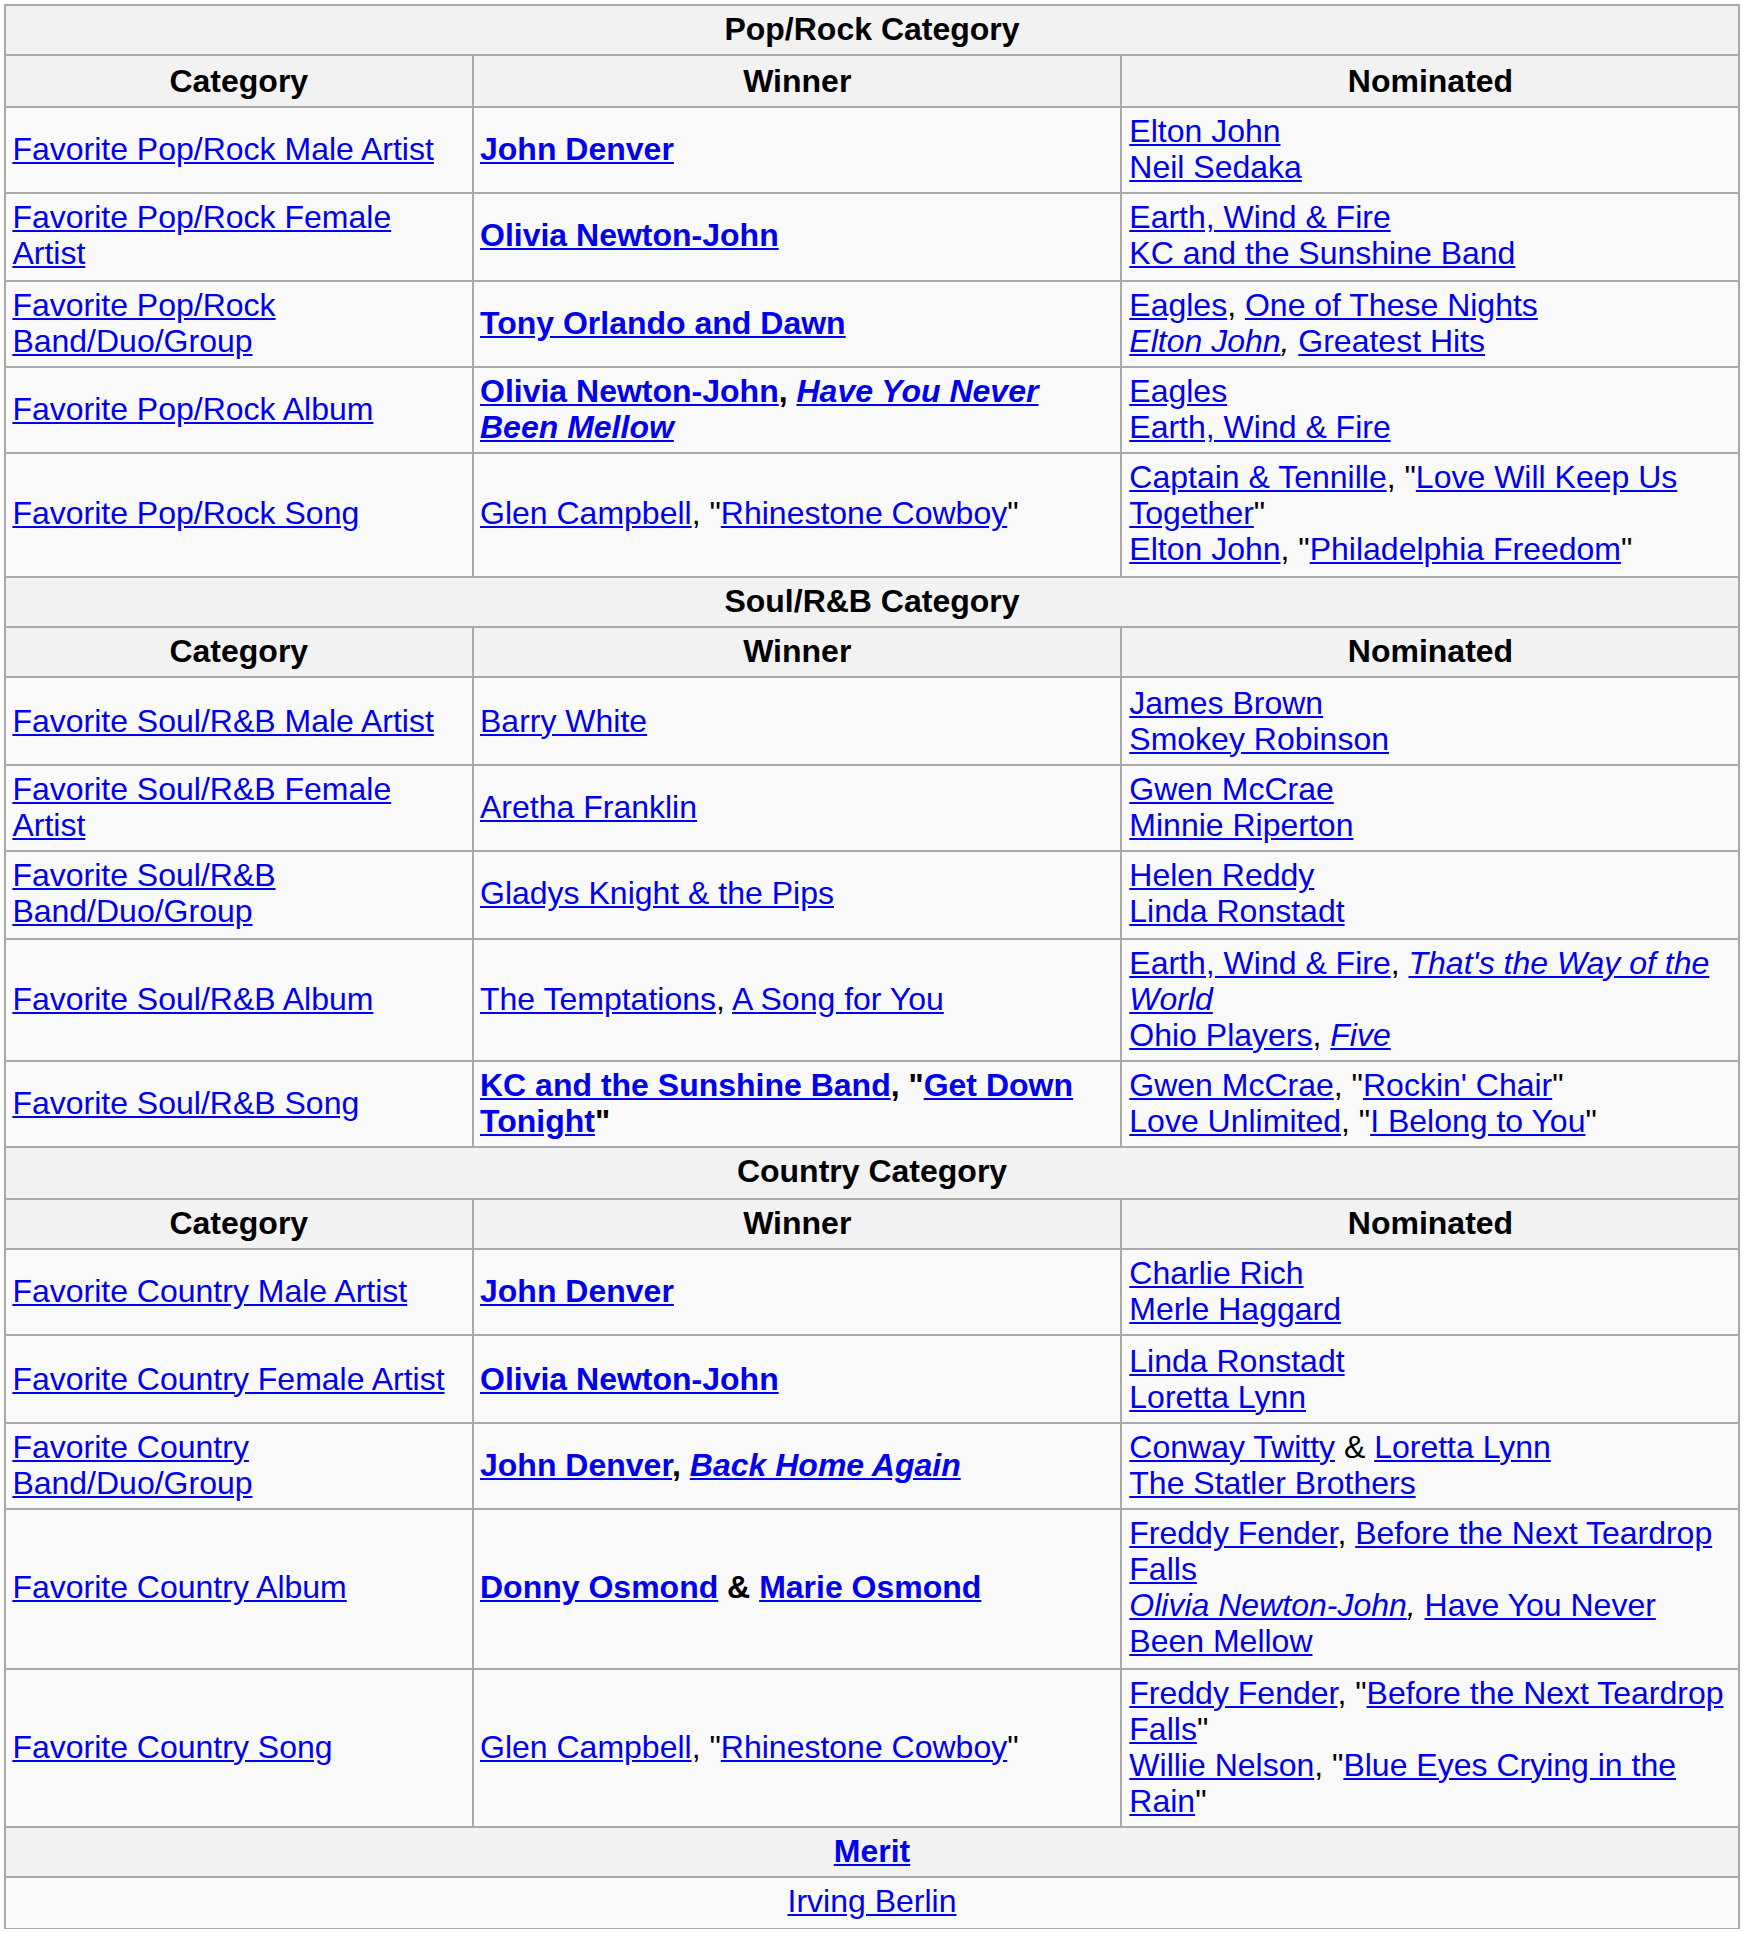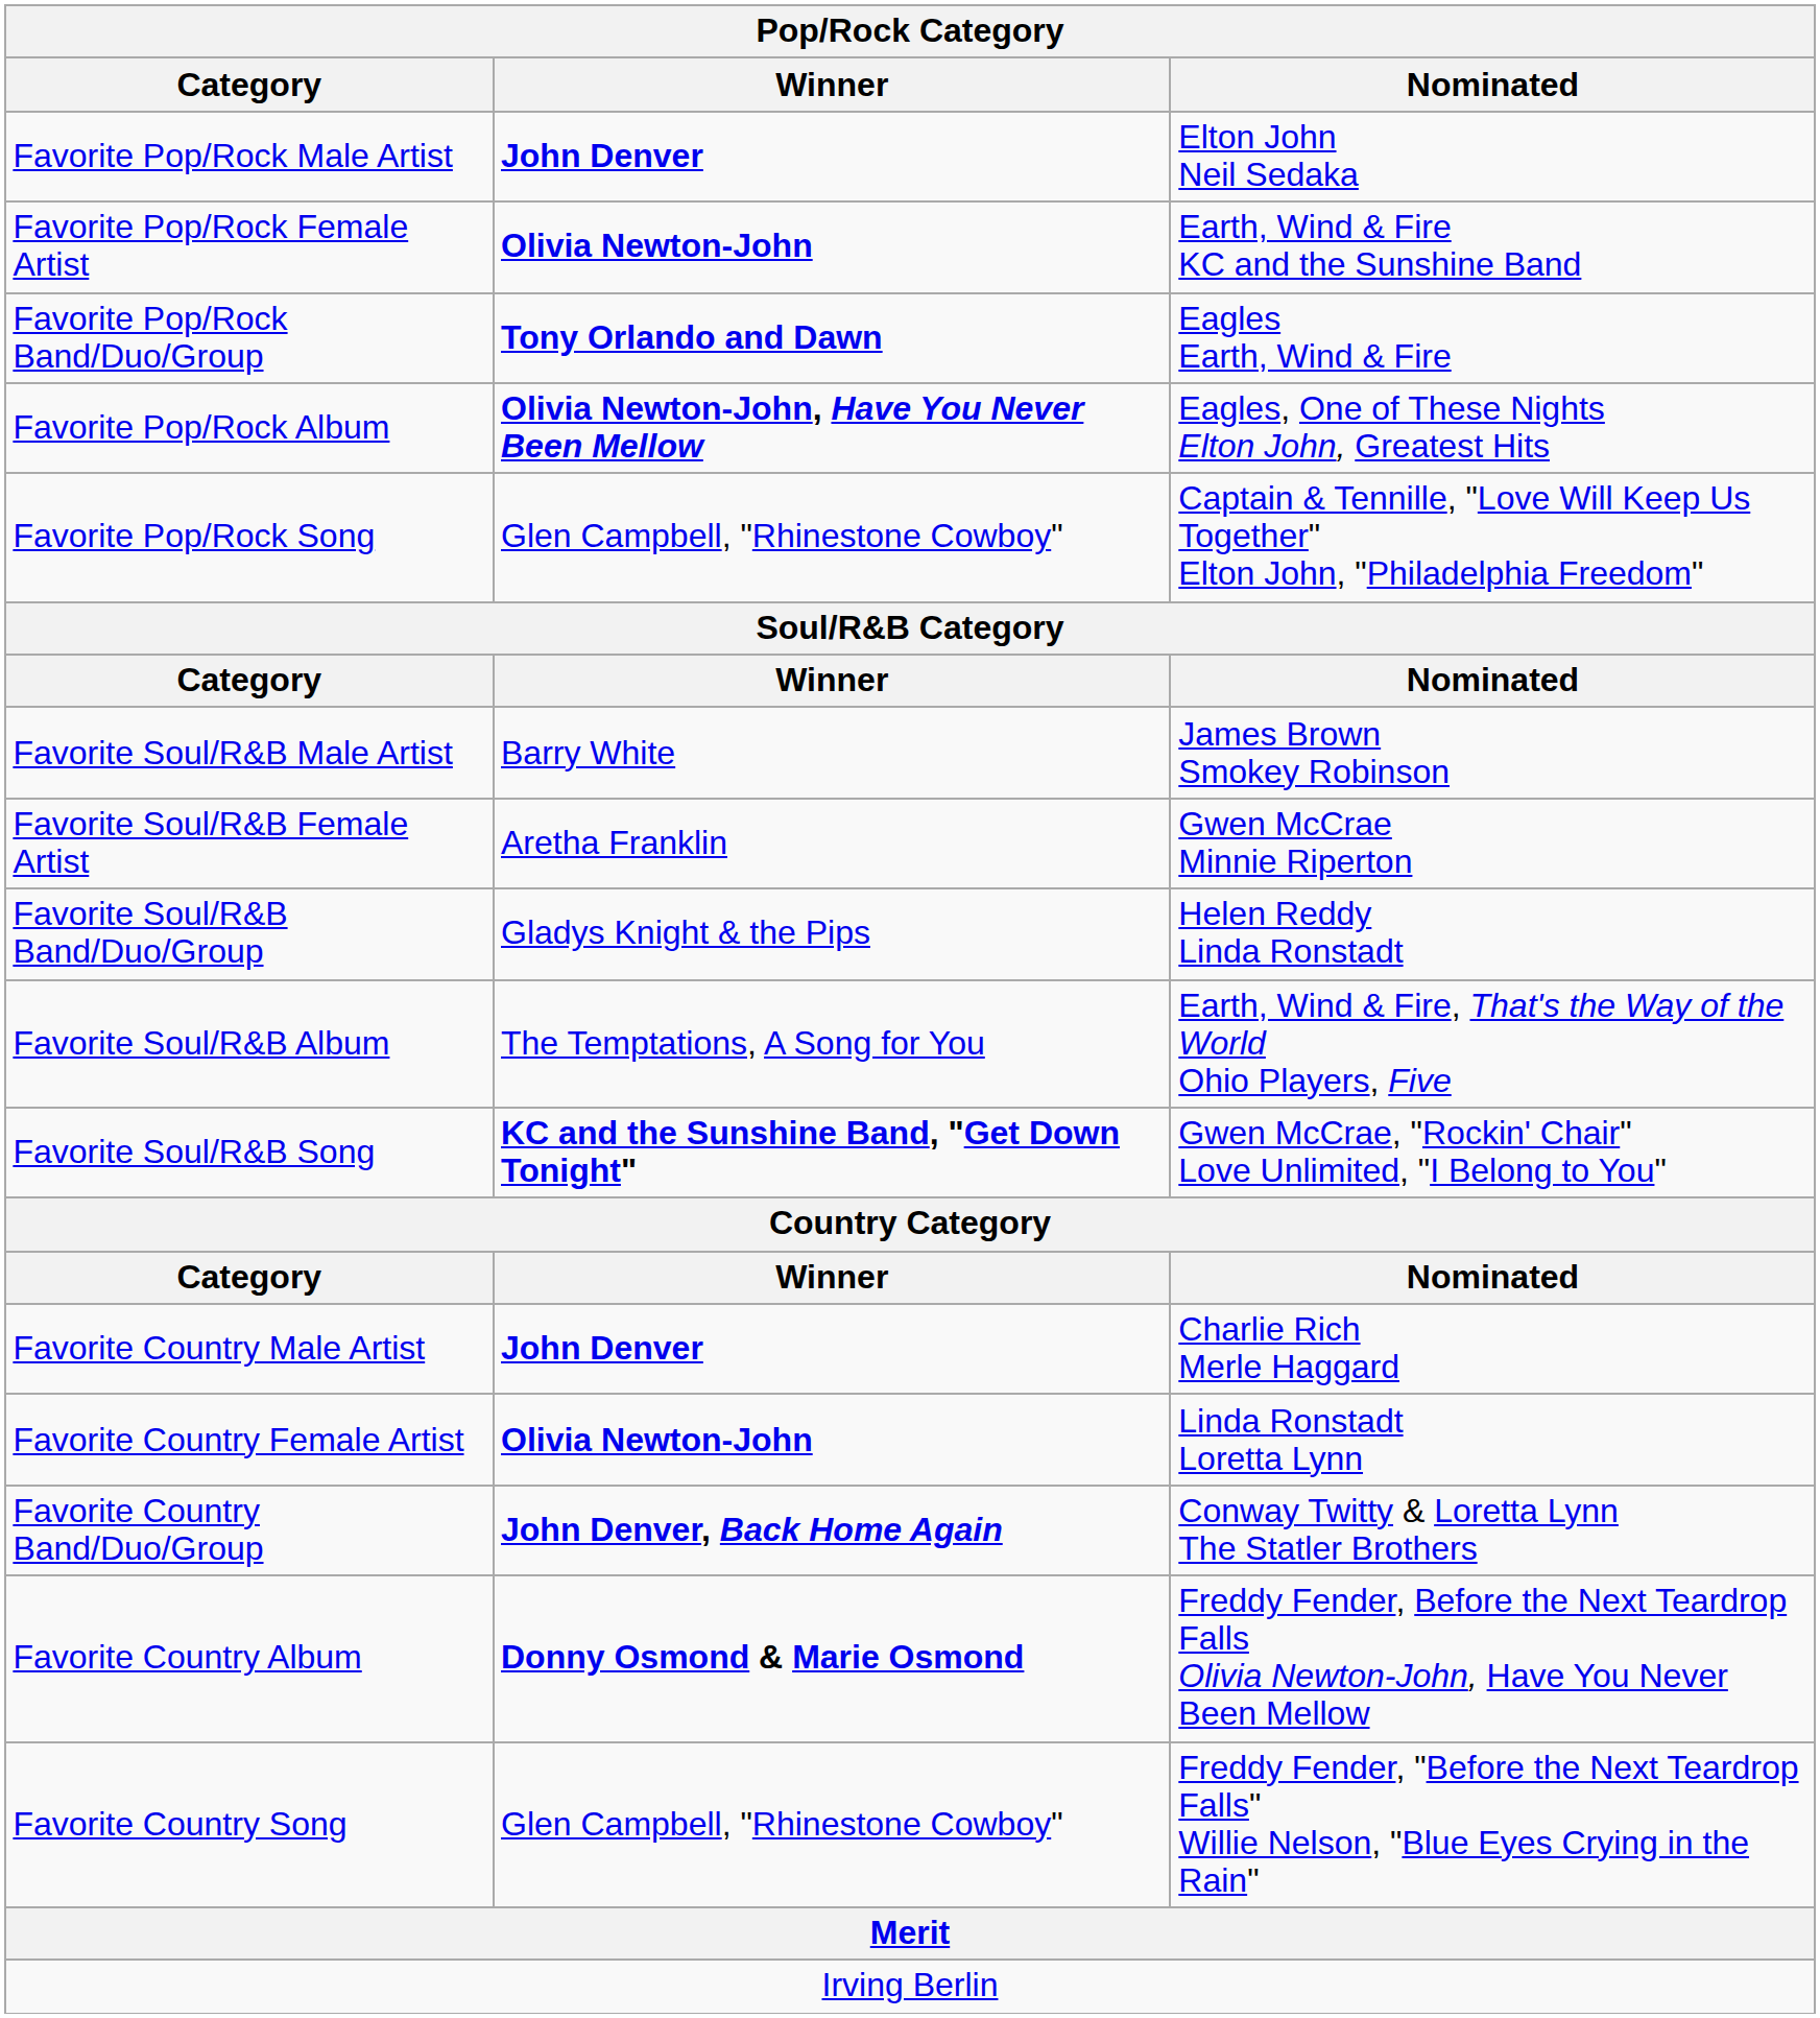 <table class="wikitable">
 <tr>
 <th colspan="3">Pop/Rock Category</th>
 </tr>
 <tr>
 <th>Category</th>
 <th>Winner</th>
 <th>Nominated</th>
 </tr>
 <tr>
 <td><a href='#'>Favorite Pop/Rock Male Artist</a></td>
 <td><strong><a href='#'>John Denver</a></strong></td>
 <td><a href='#'>Elton John</a><br><a href='#'>Neil Sedaka</a></td>
 </tr>
 <tr>
 <td><a href='#'>Favorite Pop/Rock Female Artist</a></td>
 <td><strong><a href='#'>Olivia Newton-John</a></strong></td>
 <td><a href='#'>Earth, Wind & Fire</a><br><a href='#'>KC and the Sunshine Band</a></td>
 </tr>
 <tr>
 <td><a href='#'>Favorite Pop/Rock Band/Duo/Group</a></td>
 <td><strong><a href='#'>Tony Orlando and Dawn</a></strong></td>
-<td><a href='#'>Eagles</a>, </em><a href='#'>One of These Nights</a><em><br><a href='#'>Elton John</a>, </em><a href='#'>Greatest Hits</a><em></td>
+<td><a href='#'>Eagles</a><br><a href='#'>Earth, Wind & Fire</a></td>
 </tr>
 <tr>
 <td><a href='#'>Favorite Pop/Rock Album</a></td>
 <td><strong><a href='#'>Olivia Newton-John</a>, <em><a href='#'>Have You Never Been Mellow</a><strong><em></td>
-<td><a href='#'>Eagles</a><br><a href='#'>Earth, Wind & Fire</a></td>
+<td><a href='#'>Eagles</a>, </em><a href='#'>One of These Nights</a><em><br><a href='#'>Elton John</a>, </em><a href='#'>Greatest Hits</a><em></td>
 </tr>
 <tr>
 <td><a href='#'>Favorite Pop/Rock Song</a></td>
 <td></strong><a href='#'>Glen Campbell</a>, "<a href='#'>Rhinestone Cowboy</a>"<strong></td>
 <td><a href='#'>Captain & Tennille</a>, "<a href='#'>Love Will Keep Us Together</a>"<br><a href='#'>Elton John</a>, "<a href='#'>Philadelphia Freedom</a>"</td>
 </tr>
 <tr>
 <th colspan="3">Soul/R&B Category</th>
 </tr>
 <tr>
 <th>Category</th>
 <th>Winner</th>
 <th>Nominated</th>
 </tr>
 <tr>
 <td><a href='#'>Favorite Soul/R&B Male Artist</a></td>
 <td></strong><a href='#'>Barry White</a><strong></td>
 <td><a href='#'>James Brown</a><br><a href='#'>Smokey Robinson</a></td>
 </tr>
 <tr>
 <td><a href='#'>Favorite Soul/R&B Female Artist</a></td>
 <td></strong><a href='#'>Aretha Franklin</a><strong></td>
 <td><a href='#'>Gwen McCrae</a><br><a href='#'>Minnie Riperton</a></td>
 </tr>
 <tr>
 <td><a href='#'>Favorite Soul/R&B Band/Duo/Group</a></td>
 <td></strong><a href='#'>Gladys Knight & the Pips</a><strong></td>
 <td><a href='#'>Helen Reddy</a><br><a href='#'>Linda Ronstadt</a></td>
 </tr>
 <tr>
 <td><a href='#'>Favorite Soul/R&B Album</a></td>
 <td></strong><a href='#'>The Temptations</a>, </em><a href='#'>A Song for You</a></em></strong></td>
 <td><a href='#'>Earth, Wind & Fire</a>, <em><a href='#'>That's the Way of the World</a></em><br><a href='#'>Ohio Players</a>, <em><a href='#'>Five</a></em></td>
 </tr>
 <tr>
 <td><a href='#'>Favorite Soul/R&B Song</a></td>
 <td><strong><a href='#'>KC and the Sunshine Band</a>, "<a href='#'>Get Down Tonight</a>"</strong></td>
 <td><a href='#'>Gwen McCrae</a>, "<a href='#'>Rockin' Chair</a>"<br><a href='#'>Love Unlimited</a>, "<a href='#'>I Belong to You</a>"</td>
 </tr>
 <tr>
 <th colspan="3">Country Category</th>
 </tr>
 <tr>
 <th>Category</th>
 <th>Winner</th>
 <th>Nominated</th>
 </tr>
 <tr>
 <td><a href='#'>Favorite Country Male Artist</a></td>
 <td><strong><a href='#'>John Denver</a></strong></td>
 <td><a href='#'>Charlie Rich</a><br><a href='#'>Merle Haggard</a></td>
 </tr>
 <tr>
 <td><a href='#'>Favorite Country Female Artist</a></td>
 <td><strong><a href='#'>Olivia Newton-John</a></strong></td>
 <td><a href='#'>Linda Ronstadt</a><br><a href='#'>Loretta Lynn</a></td>
 </tr>
 <tr>
 <td><a href='#'>Favorite Country Band/Duo/Group</a></td>
 <td><strong><a href='#'>John Denver</a>, <em><a href='#'>Back Home Again</a><strong><em></td>
 <td><a href='#'>Conway Twitty</a> & <a href='#'>Loretta Lynn</a><br><a href='#'>The Statler Brothers</a></td>
 </tr>
 <tr>
 <td><a href='#'>Favorite Country Album</a></td>
 <td><strong><a href='#'>Donny Osmond</a> & <a href='#'>Marie Osmond</a></strong></td>
 <td><a href='#'>Freddy Fender</a>, </em><a href='#'>Before the Next Teardrop Falls</a><em><br><a href='#'>Olivia Newton-John</a>, </em><a href='#'>Have You Never Been Mellow</a><em></td>
 </tr>
 <tr>
 <td><a href='#'>Favorite Country Song</a></td>
 <td></strong><a href='#'>Glen Campbell</a>, "<a href='#'>Rhinestone Cowboy</a>"<strong></td>
 <td><a href='#'>Freddy Fender</a>, "<a href='#'>Before the Next Teardrop Falls</a>"<br><a href='#'>Willie Nelson</a>, "<a href='#'>Blue Eyes Crying in the Rain</a>"</td>
 </tr>
 <tr>
 <th colspan="3"><a href='#'>Merit</a></th>
 </tr>
 <tr>
 <td colspan="3" align="center"></strong><a href='#'>Irving Berlin</a><strong></td>
 </tr>
 </table>
